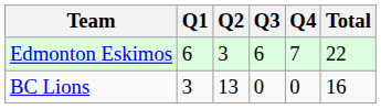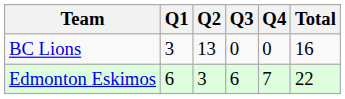 <table class="wikitable">
 <tr>
 <th>Team</th>
 <th>Q1</th>
 <th>Q2</th>
 <th>Q3</th>
 <th>Q4</th>
 <th>Total</th>
 </tr>
+<tr>
+<td><a href='#'>BC Lions</a></td>
+<td>3</td>
+<td>13</td>
+<td>0</td>
+<td>0</td>
+<td>16</td>
+</tr>
 <tr style="background-color:#ddffdd">
 <td><a href='#'>Edmonton Eskimos</a></td>
 <td>6</td>
 <td>3</td>
 <td>6</td>
 <td>7</td>
 <td>22</td>
 </tr>
-<tr>
-<td><a href='#'>BC Lions</a></td>
-<td>3</td>
-<td>13</td>
-<td>0</td>
-<td>0</td>
-<td>16</td>
-</tr>
 </table>
